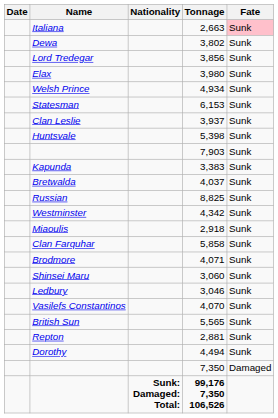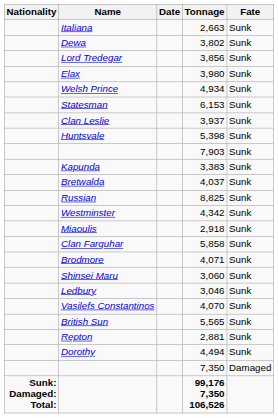 <table class="wikitable sortable">
 <tr>
+<th>Nationality</th>
+<th>Name</th>
 <th>Date</th>
-<th>Name</th>
-<th>Nationality</th>
 <th>Tonnage</th>
 <th>Fate</th>
 </tr>
 <tr>
+<td align="left"></td>
+<td align="left"><a href='#'><em>Italiana</em></a></td>
 <td align="right"></td>
-<td align="left"><a href='#'><em>Italiana</em></a></td>
-<td align="left"></td>
 <td align="right">2,663</td>
-<td align="left" style="background: pink;">Sunk</td>
+<td align="left">Sunk</td>
 </tr>
 <tr>
+<td align="left"></td>
+<td align="left"><a href='#'><em>Dewa</em></a></td>
 <td align="right"></td>
-<td align="left"><a href='#'><em>Dewa</em></a></td>
-<td align="left"></td>
 <td align="right">3,802</td>
 <td align="left">Sunk</td>
 </tr>
 <tr>
+<td align="left"></td>
+<td align="left"><a href='#'><em>Lord Tredegar</em></a></td>
 <td align="right"></td>
-<td align="left"><a href='#'><em>Lord Tredegar</em></a></td>
-<td align="left"></td>
 <td align="right">3,856</td>
 <td align="left">Sunk</td>
 </tr>
 <tr>
+<td align="left"></td>
+<td align="left"><a href='#'><em>Elax</em></a></td>
 <td align="right"></td>
-<td align="left"><a href='#'><em>Elax</em></a></td>
-<td align="left"></td>
 <td align="right">3,980</td>
 <td align="left">Sunk</td>
 </tr>
 <tr>
+<td align="left"></td>
+<td align="left"><a href='#'><em>Welsh Prince</em></a></td>
 <td align="right"></td>
-<td align="left"><a href='#'><em>Welsh Prince</em></a></td>
-<td align="left"></td>
 <td align="right">4,934</td>
 <td align="left">Sunk</td>
 </tr>
 <tr>
+<td align="left"></td>
+<td align="left"><a href='#'><em>Statesman</em></a></td>
 <td align="right"></td>
-<td align="left"><a href='#'><em>Statesman</em></a></td>
-<td align="left"></td>
 <td align="right">6,153</td>
 <td align="left">Sunk</td>
 </tr>
 <tr>
+<td align="left"></td>
+<td align="left"><a href='#'><em>Clan Leslie</em></a></td>
 <td align="right"></td>
-<td align="left"><a href='#'><em>Clan Leslie</em></a></td>
-<td align="left"></td>
 <td align="right">3,937</td>
 <td align="left">Sunk</td>
 </tr>
 <tr>
+<td align="left"></td>
+<td align="left"><a href='#'><em>Huntsvale</em></a></td>
 <td align="right"></td>
-<td align="left"><a href='#'><em>Huntsvale</em></a></td>
-<td align="left"></td>
 <td align="right">5,398</td>
 <td align="left">Sunk</td>
 </tr>
 <tr>
-<td align="right"></td>
 <td align="left"></td>
 <td align="left"></td>
+<td align="right"></td>
 <td align="right">7,903</td>
 <td align="left">Sunk</td>
 </tr>
 <tr>
+<td align="left"></td>
+<td align="left"><a href='#'><em>Kapunda</em></a></td>
 <td align="right"></td>
-<td align="left"><a href='#'><em>Kapunda</em></a></td>
-<td align="left"></td>
 <td align="right">3,383</td>
 <td align="left">Sunk</td>
 </tr>
 <tr>
+<td align="left"></td>
+<td align="left"><a href='#'><em>Bretwalda</em></a></td>
 <td align="right"></td>
-<td align="left"><a href='#'><em>Bretwalda</em></a></td>
-<td align="left"></td>
 <td align="right">4,037</td>
 <td align="left">Sunk</td>
 </tr>
 <tr>
+<td align="left"></td>
+<td align="left"><a href='#'><em>Russian</em></a></td>
 <td align="right"></td>
-<td align="left"><a href='#'><em>Russian</em></a></td>
-<td align="left"></td>
 <td align="right">8,825</td>
 <td align="left">Sunk</td>
 </tr>
 <tr>
+<td align="left"></td>
+<td align="left"><a href='#'><em>Westminster</em></a></td>
 <td align="right"></td>
-<td align="left"><a href='#'><em>Westminster</em></a></td>
-<td align="left"></td>
 <td align="right">4,342</td>
 <td align="left">Sunk</td>
 </tr>
 <tr>
+<td align="left"></td>
+<td align="left"><a href='#'><em>Miaoulis</em></a></td>
 <td align="right"></td>
-<td align="left"><a href='#'><em>Miaoulis</em></a></td>
-<td align="left"></td>
 <td align="right">2,918</td>
 <td align="left">Sunk</td>
 </tr>
 <tr>
+<td align="left"></td>
+<td align="left"><a href='#'><em>Clan Farquhar</em></a></td>
 <td align="right"></td>
-<td align="left"><a href='#'><em>Clan Farquhar</em></a></td>
-<td align="left"></td>
 <td align="right">5,858</td>
 <td align="left">Sunk</td>
 </tr>
 <tr>
+<td align="left"></td>
+<td align="left"><a href='#'><em>Brodmore</em></a></td>
 <td align="right"></td>
-<td align="left"><a href='#'><em>Brodmore</em></a></td>
-<td align="left"></td>
 <td align="right">4,071</td>
 <td align="left">Sunk</td>
 </tr>
 <tr>
+<td align="left"></td>
+<td align="left"><a href='#'><em>Shinsei Maru</em></a></td>
 <td align="right"></td>
-<td align="left"><a href='#'><em>Shinsei Maru</em></a></td>
-<td align="left"></td>
 <td align="right">3,060</td>
 <td align="left">Sunk</td>
 </tr>
 <tr>
+<td align="left"></td>
+<td align="left"><a href='#'><em>Ledbury</em></a></td>
 <td align="right"></td>
-<td align="left"><a href='#'><em>Ledbury</em></a></td>
-<td align="left"></td>
 <td align="right">3,046</td>
 <td align="left">Sunk</td>
 </tr>
 <tr>
+<td align="left"></td>
+<td align="left"><a href='#'><em>Vasilefs Constantinos</em></a></td>
 <td align="right"></td>
-<td align="left"><a href='#'><em>Vasilefs Constantinos</em></a></td>
-<td align="left"></td>
 <td align="right">4,070</td>
 <td align="left">Sunk</td>
 </tr>
 <tr>
+<td align="left"></td>
+<td align="left"><a href='#'><em>British Sun</em></a></td>
 <td align="right"></td>
-<td align="left"><a href='#'><em>British Sun</em></a></td>
-<td align="left"></td>
 <td align="right">5,565</td>
 <td align="left">Sunk</td>
 </tr>
 <tr>
+<td align="left"></td>
+<td align="left"><a href='#'><em>Repton</em></a></td>
 <td align="right"></td>
-<td align="left"><a href='#'><em>Repton</em></a></td>
-<td align="left"></td>
 <td align="right">2,881</td>
 <td align="left">Sunk</td>
 </tr>
 <tr>
+<td align="left"></td>
+<td align="left"><a href='#'><em>Dorothy</em></a></td>
 <td align="right"></td>
-<td align="left"><a href='#'><em>Dorothy</em></a></td>
-<td align="left"></td>
 <td align="right">4,494</td>
 <td align="left">Sunk</td>
 </tr>
 <tr>
-<td align="right"></td>
 <td align="left"></td>
 <td align="left"></td>
+<td align="right"></td>
 <td align="right">7,350</td>
 <td align="left">Damaged</td>
 </tr>
 <tr>
+<td align="right"><strong>Sunk:<br>Damaged:<br>Total:</strong></td>
 <td></td>
 <td></td>
-<td align="right"><strong>Sunk:<br>Damaged:<br>Total:</strong></td>
 <td align="right"><strong>99,176<br>7,350<br>106,526</strong></td>
 <td></td>
 </tr>
 </table>
